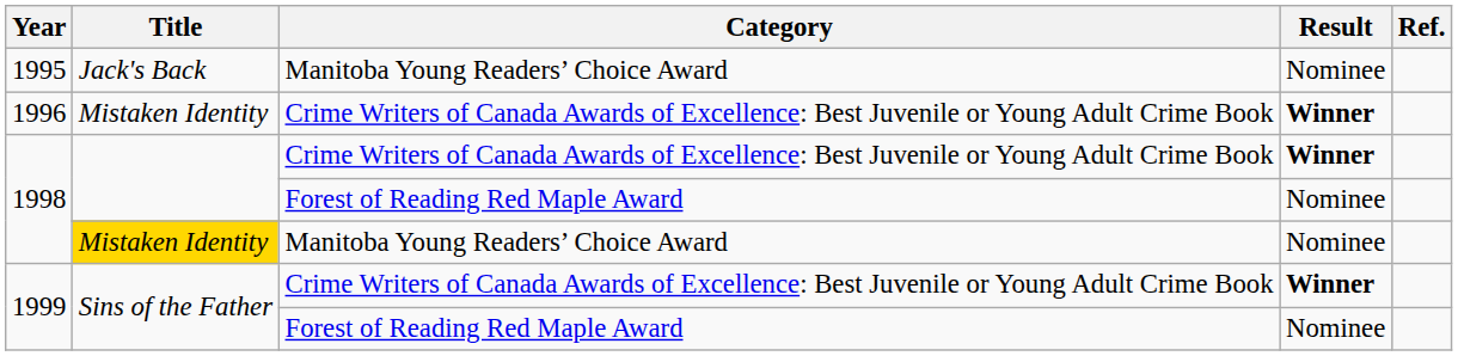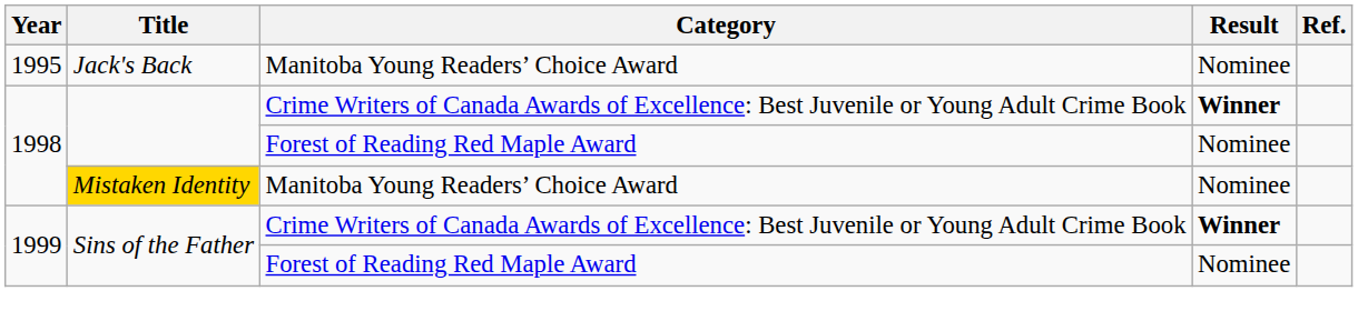 <table class="wikitable sortable mw-collapsible">
 <tr>
 <th>Year</th>
 <th>Title</th>
 <th>Category</th>
 <th>Result</th>
 <th>Ref.</th>
 </tr>
 <tr>
 <td>1995</td>
 <td><em>Jack's Back</em></td>
 <td>Manitoba Young Readers’ Choice Award</td>
 <td>Nominee</td>
-<td></td>
-</tr>
-<tr>
-<td>1996</td>
-<td><em>Mistaken Identity</em></td>
-<td><a href='#'>Crime Writers of Canada Awards of Excellence</a>: Best Juvenile or Young Adult Crime Book</td>
-<td><strong>Winner</strong></td>
 <td></td>
 </tr>
 <tr>
 <td rowspan="3">1998</td>
 <td rowspan="2"><em></em></td>
 <td><a href='#'>Crime Writers of Canada Awards of Excellence</a>: Best Juvenile or Young Adult Crime Book</td>
 <td><strong>Winner</strong></td>
 <td></td>
 </tr>
 <tr>
 <td><a href='#'>Forest of Reading Red Maple Award</a></td>
 <td>Nominee</td>
 <td></td>
 </tr>
 <tr>
 <td style="background: gold;"><em>Mistaken Identity</em></td>
 <td>Manitoba Young Readers’ Choice Award</td>
 <td>Nominee</td>
 <td></td>
 </tr>
 <tr>
 <td rowspan="2">1999</td>
 <td rowspan="2"><em>Sins of the Father</em></td>
 <td><a href='#'>Crime Writers of Canada Awards of Excellence</a>: Best Juvenile or Young Adult Crime Book</td>
 <td><strong>Winner</strong></td>
 <td></td>
 </tr>
 <tr>
 <td><a href='#'>Forest of Reading Red Maple Award</a></td>
 <td>Nominee</td>
 <td></td>
 </tr>
 </table>
